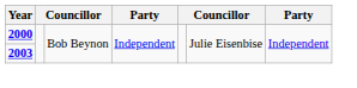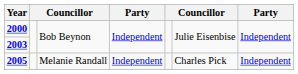 <table class="wikitable">
 <tr>
 <th>Year</th>
 <th colspan="2">Councillor</th>
 <th>Party</th>
 <th colspan="2">Councillor</th>
 <th>Party</th>
 </tr>
 <tr>
 <td><strong><a href='#'>2000</a></strong></td>
 <td rowspan="2" width="1px" > </td>
 <td rowspan="2">Bob Beynon</td>
 <td rowspan="2"><a href='#'>Independent</a></td>
 <td rowspan="2" width="1px" > </td>
 <td rowspan="2">Julie Eisenbise</td>
 <td rowspan="2"><a href='#'>Independent</a></td>
 </tr>
 <tr>
 <td><strong><a href='#'>2003</a></strong></td>
 </tr>
+<tr>
+<td><strong><a href='#'>2005</a></strong></td>
+<td rowspan="1" width="1px" > </td>
+<td rowspan="1">Melanie Randall</td>
+<td rowspan="1"><a href='#'>Independent</a></td>
+<td rowspan="1" width="1px" > </td>
+<td rowspan="1">Charles Pick</td>
+<td rowspan="1"><a href='#'>Independent</a></td>
+</tr>
 </table>
